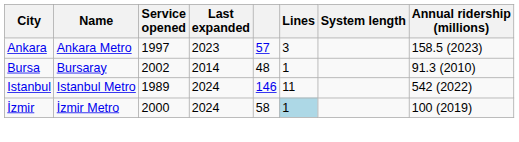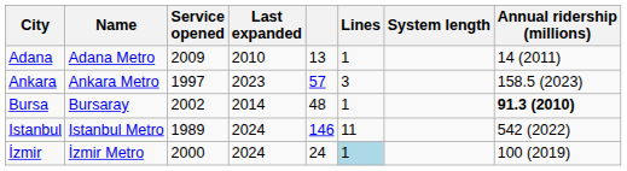 <table class="wikitable sortable static-row-numbers">
 <tr>
 <th>City</th>
 <th>Name</th>
 <th>Service<br>opened</th>
 <th>Last<br>expanded</th>
 <th data-sort-type="number"></th>
 <th>Lines</th>
 <th data-sort-type="number">System length</th>
 <th data-sort-type="number">Annual ridership<br>(millions)</th>
+</tr>
+<tr>
+<td><a href='#'>Adana</a></td>
+<td> <a href='#'>Adana Metro</a></td>
+<td>2009</td>
+<td>2010</td>
+<td style="text-align:left">13</td>
+<td>1</td>
+<td></td>
+<td>14 (2011)</td>
 </tr>
 <tr>
 <td><a href='#'>Ankara</a></td>
 <td> <a href='#'>Ankara Metro</a></td>
 <td>1997</td>
 <td>2023</td>
 <td style="text-align:left"><a href='#'>57</a></td>
 <td>3</td>
 <td></td>
 <td>158.5 (2023)</td>
 </tr>
 <tr>
 <td><a href='#'>Bursa</a></td>
 <td> <a href='#'>Bursaray</a></td>
 <td>2002</td>
 <td>2014</td>
 <td style="text-align:left">48</td>
 <td>1</td>
 <td></td>
-<td>91.3 (2010)</td>
+<td><strong>91.3 (2010)</strong></td>
 </tr>
 <tr>
 <td><a href='#'>Istanbul</a></td>
 <td> <a href='#'>Istanbul Metro</a></td>
 <td>1989</td>
 <td>2024</td>
 <td style="text-align:left"><a href='#'>146</a></td>
 <td>11</td>
 <td></td>
 <td>542 (2022)</td>
 </tr>
 <tr>
 <td><a href='#'>İzmir</a></td>
 <td> <a href='#'>İzmir Metro</a></td>
 <td>2000</td>
 <td>2024</td>
-<td style="text-align:left">58</td>
+<td style="text-align:left">24</td>
 <td style="background: lightblue;">1</td>
 <td></td>
 <td>100 (2019)</td>
 </tr>
 </table>
